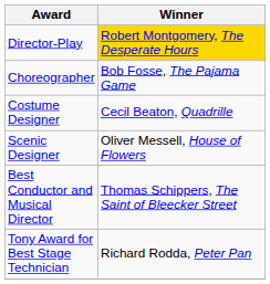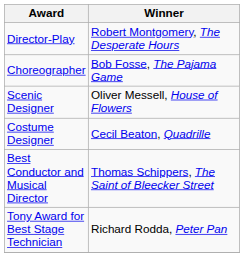 <table class="wikitable">
 <tr>
 <th width="100"><strong>Award</strong></th>
 <th width="200"><strong>Winner</strong></th>
 </tr>
 <tr>
 <td><a href='#'>Director-Play</a></td>
-<td style="background: gold;"><a href='#'>Robert Montgomery</a>, <em><a href='#'>The Desperate Hours</a></em></td>
+<td><a href='#'>Robert Montgomery</a>, <em><a href='#'>The Desperate Hours</a></em></td>
 </tr>
 <tr>
 <td><a href='#'>Choreographer</a></td>
 <td><a href='#'>Bob Fosse</a>, <em><a href='#'>The Pajama Game</a></em></td>
 </tr>
 <tr>
+<td><a href='#'>Scenic Designer</a></td>
+<td>Oliver Messell, <em><a href='#'>House of Flowers</a></em></td>
+</tr>
+<tr>
 <td><a href='#'>Costume Designer</a></td>
 <td><a href='#'>Cecil Beaton</a>, <em><a href='#'>Quadrille</a></em></td>
-</tr>
-<tr>
-<td><a href='#'>Scenic Designer</a></td>
-<td>Oliver Messell, <em><a href='#'>House of Flowers</a></em></td>
 </tr>
 <tr>
 <td><a href='#'>Best Conductor and Musical Director</a></td>
 <td><a href='#'>Thomas Schippers</a>, <em><a href='#'>The Saint of Bleecker Street</a></em></td>
 </tr>
 <tr>
 <td><a href='#'>Tony Award for Best Stage Technician</a></td>
 <td>Richard Rodda, <em><a href='#'>Peter Pan</a></em></td>
 </tr>
 <tr>
 </tr>
 </table>
